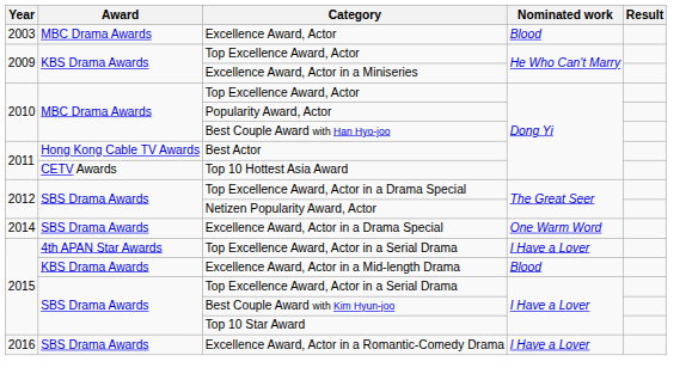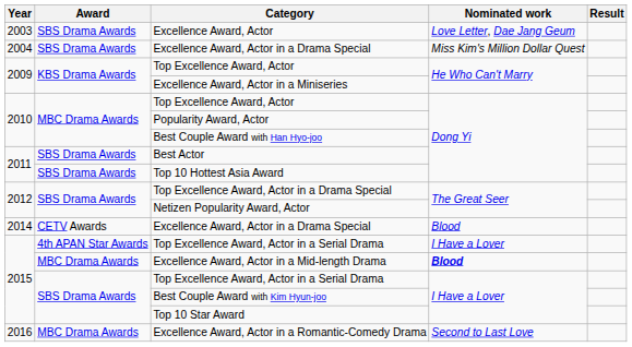 <table class="wikitable sortable">
 <tr>
 <th>Year</th>
 <th>Award</th>
 <th>Category</th>
 <th>Nominated work</th>
 <th>Result</th>
 </tr>
 <tr>
 <td>2003</td>
-<td><a href='#'>MBC Drama Awards</a></td>
+<td><a href='#'>SBS Drama Awards</a></td>
 <td>Excellence Award, Actor</td>
-<td><em><a href='#'>Blood</a></em></td>
+<td><em><a href='#'>Love Letter</a></em>, <em><a href='#'>Dae Jang Geum</a></em></td>
+<td></td>
+</tr>
+<tr>
+<td>2004</td>
+<td><a href='#'>SBS Drama Awards</a></td>
+<td>Excellence Award, Actor in a Drama Special</td>
+<td><em>Miss Kim's Million Dollar Quest</em></td>
 <td></td>
 </tr>
 <tr>
 <td rowspan=2>2009</td>
 <td rowspan=2><a href='#'>KBS Drama Awards</a></td>
 <td>Top Excellence Award, Actor</td>
 <td rowspan=2><em><a href='#'>He Who Can't Marry</a></em></td>
 <td></td>
 </tr>
 <tr>
 <td>Excellence Award, Actor in a Miniseries</td>
 <td></td>
 </tr>
 <tr>
 <td rowspan=3>2010</td>
 <td rowspan=3><a href='#'>MBC Drama Awards</a></td>
 <td>Top Excellence Award, Actor</td>
 <td rowspan=5><em><a href='#'>Dong Yi</a></em></td>
 <td></td>
 </tr>
 <tr>
 <td>Popularity Award, Actor</td>
 <td></td>
 </tr>
 <tr>
 <td>Best Couple Award <small>with <a href='#'>Han Hyo-joo</a></small></td>
 <td></td>
 </tr>
 <tr>
 <td rowspan=2>2011</td>
-<td><a href='#'>Hong Kong Cable TV Awards</a></td>
+<td><a href='#'>SBS Drama Awards</a></td>
 <td>Best Actor</td>
 <td></td>
 </tr>
 <tr>
-<td><a href='#'>CETV</a> Awards</td>
+<td><a href='#'>SBS Drama Awards</a></td>
 <td>Top 10 Hottest Asia Award</td>
 <td></td>
 </tr>
 <tr>
 <td rowspan=2>2012</td>
 <td rowspan=2><a href='#'>SBS Drama Awards</a></td>
 <td>Top Excellence Award, Actor in a Drama Special</td>
 <td rowspan=2><em><a href='#'>The Great Seer</a></em></td>
 <td></td>
 </tr>
 <tr>
 <td>Netizen Popularity Award, Actor</td>
 <td></td>
 </tr>
 <tr>
 <td>2014</td>
-<td><a href='#'>SBS Drama Awards</a></td>
+<td><a href='#'>CETV</a> Awards</td>
 <td>Excellence Award, Actor in a Drama Special</td>
-<td><em><a href='#'>One Warm Word</a></em></td>
+<td><em><a href='#'>Blood</a></em></td>
 <td></td>
 </tr>
 <tr>
 <td rowspan=5>2015</td>
 <td><a href='#'>4th APAN Star Awards</a></td>
 <td>Top Excellence Award, Actor in a Serial Drama</td>
 <td><em><a href='#'>I Have a Lover</a></em></td>
 <td></td>
 </tr>
 <tr>
-<td><a href='#'>KBS Drama Awards</a></td>
+<td><a href='#'>MBC Drama Awards</a></td>
 <td>Excellence Award, Actor in a Mid-length Drama</td>
-<td><em><a href='#'>Blood</a></em></td>
+<td><strong><em><a href='#'>Blood</a></em></strong></td>
 <td></td>
 </tr>
 <tr>
 <td rowspan=3><a href='#'>SBS Drama Awards</a></td>
 <td>Top Excellence Award, Actor in a Serial Drama</td>
 <td rowspan=3><em><a href='#'>I Have a Lover</a></em></td>
 <td></td>
 </tr>
 <tr>
 <td>Best Couple Award <small>with <a href='#'>Kim Hyun-joo</a></small></td>
 <td></td>
 </tr>
 <tr>
 <td>Top 10 Star Award</td>
 <td></td>
 </tr>
 <tr>
 <td>2016</td>
-<td><a href='#'>SBS Drama Awards</a></td>
+<td><a href='#'>MBC Drama Awards</a></td>
 <td>Excellence Award, Actor in a Romantic-Comedy Drama</td>
-<td><em><a href='#'>I Have a Lover</a></em></td>
+<td><em><a href='#'>Second to Last Love</a></em></td>
 <td></td>
 </tr>
 </table>
